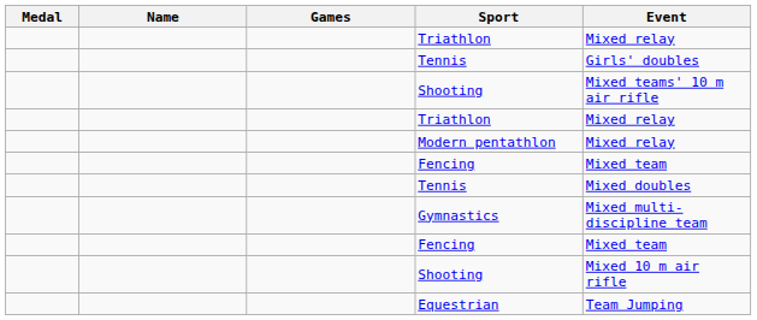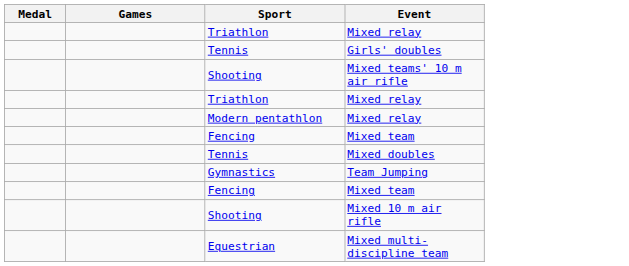 <table class="wikitable sortable">
 <tr>
 <th style="width:5em">Medal</th>
-<th style="width:12em">Name</th>
 <th style="width:12em">Games</th>
 <th style="width:12em">Sport</th>
 <th style="width:12em">Event</th>
 </tr>
 <tr>
-<td></td>
 <td></td>
 <td></td>
 <td> <a href='#'>Triathlon</a></td>
 <td><a href='#'>Mixed relay</a></td>
 </tr>
 <tr>
 <td></td>
 <td></td>
-<td></td>
 <td> <a href='#'>Tennis</a></td>
 <td><a href='#'>Girls' doubles</a></td>
 </tr>
 <tr>
-<td></td>
 <td></td>
 <td></td>
 <td> <a href='#'>Shooting</a></td>
 <td><a href='#'>Mixed teams' 10 m air rifle</a></td>
 </tr>
 <tr>
 <td></td>
 <td></td>
-<td></td>
 <td> <a href='#'>Triathlon</a></td>
 <td><a href='#'>Mixed relay</a></td>
 </tr>
 <tr>
-<td></td>
 <td></td>
 <td></td>
 <td> <a href='#'>Modern pentathlon</a></td>
 <td><a href='#'>Mixed relay</a></td>
 </tr>
 <tr>
 <td></td>
 <td></td>
-<td></td>
 <td> <a href='#'>Fencing</a></td>
 <td><a href='#'>Mixed team</a></td>
 </tr>
 <tr>
-<td></td>
 <td></td>
 <td></td>
 <td> <a href='#'>Tennis</a></td>
 <td><a href='#'>Mixed doubles</a></td>
 </tr>
 <tr>
 <td></td>
 <td></td>
-<td></td>
 <td> <a href='#'>Gymnastics</a></td>
-<td><a href='#'>Mixed multi-discipline team</a></td>
+<td><a href='#'>Team Jumping</a></td>
 </tr>
 <tr>
 <td></td>
-<td><br></td>
 <td></td>
 <td> <a href='#'>Fencing</a></td>
 <td><a href='#'>Mixed team</a></td>
 </tr>
 <tr>
-<td></td>
 <td></td>
 <td></td>
 <td> <a href='#'>Shooting</a></td>
 <td><a href='#'>Mixed 10 m air rifle</a></td>
 </tr>
 <tr>
 <td></td>
 <td></td>
-<td></td>
 <td> <a href='#'>Equestrian</a></td>
-<td><a href='#'>Team Jumping</a></td>
+<td><a href='#'>Mixed multi-discipline team</a></td>
 </tr>
 </table>
